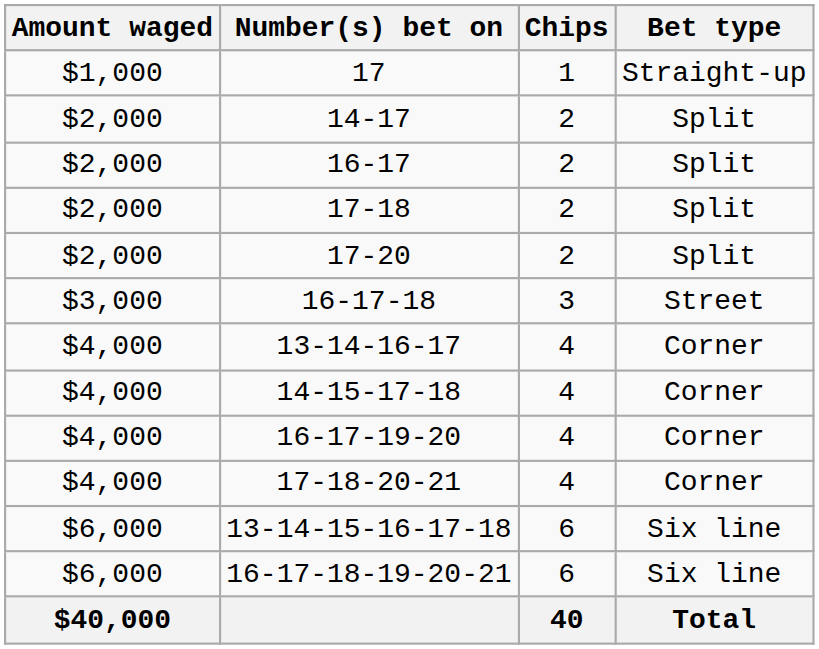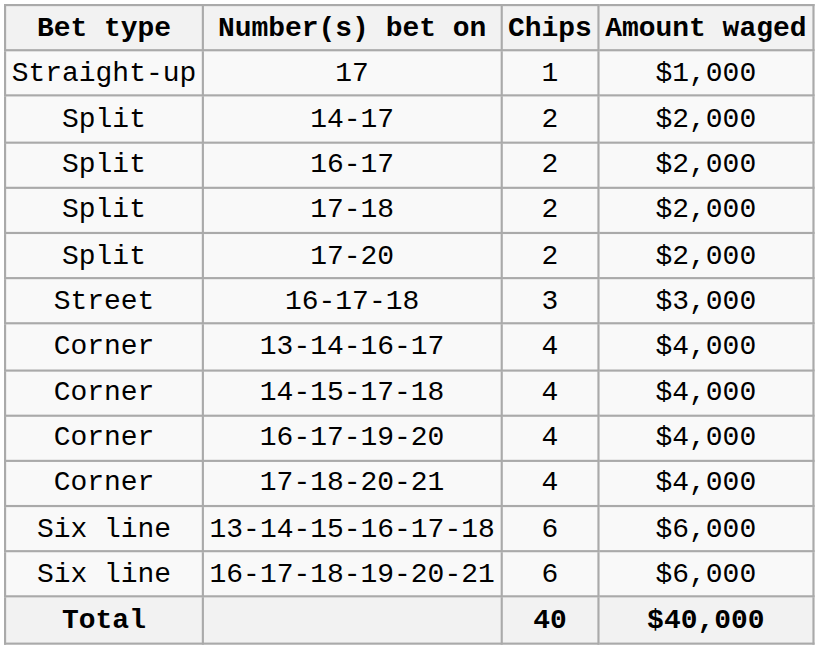 <table class="wikitable" style="text-align:center;">
 <tr>
-<th>Amount waged</th>
+<th>Bet type</th>
 <th>Number(s) bet on</th>
 <th>Chips</th>
-<th>Bet type</th>
+<th>Amount waged</th>
 </tr>
 <tr>
-<td>$1,000</td>
+<td>Straight-up</td>
 <td>17</td>
 <td>1</td>
-<td>Straight-up</td>
+<td>$1,000</td>
 </tr>
 <tr>
-<td>$2,000</td>
+<td>Split</td>
 <td>14-17</td>
 <td>2</td>
-<td>Split</td>
+<td>$2,000</td>
 </tr>
 <tr>
-<td>$2,000</td>
+<td>Split</td>
 <td>16-17</td>
 <td>2</td>
-<td>Split</td>
+<td>$2,000</td>
 </tr>
 <tr>
-<td>$2,000</td>
+<td>Split</td>
 <td>17-18</td>
 <td>2</td>
-<td>Split</td>
+<td>$2,000</td>
 </tr>
 <tr>
-<td>$2,000</td>
+<td>Split</td>
 <td>17-20</td>
 <td>2</td>
-<td>Split</td>
+<td>$2,000</td>
 </tr>
 <tr>
-<td>$3,000</td>
+<td>Street</td>
 <td>16-17-18</td>
 <td>3</td>
-<td>Street</td>
+<td>$3,000</td>
 </tr>
 <tr>
-<td>$4,000</td>
+<td>Corner</td>
 <td>13-14-16-17</td>
 <td>4</td>
-<td>Corner</td>
+<td>$4,000</td>
 </tr>
 <tr>
-<td>$4,000</td>
+<td>Corner</td>
 <td>14-15-17-18</td>
 <td>4</td>
-<td>Corner</td>
+<td>$4,000</td>
 </tr>
 <tr>
-<td>$4,000</td>
+<td>Corner</td>
 <td>16-17-19-20</td>
 <td>4</td>
-<td>Corner</td>
+<td>$4,000</td>
 </tr>
 <tr>
-<td>$4,000</td>
+<td>Corner</td>
 <td>17-18-20-21</td>
 <td>4</td>
-<td>Corner</td>
+<td>$4,000</td>
 </tr>
 <tr>
-<td>$6,000</td>
+<td>Six line</td>
 <td>13-14-15-16-17-18</td>
 <td>6</td>
-<td>Six line</td>
+<td>$6,000</td>
 </tr>
 <tr>
-<td>$6,000</td>
+<td>Six line</td>
 <td>16-17-18-19-20-21</td>
 <td>6</td>
-<td>Six line</td>
+<td>$6,000</td>
 </tr>
 <tr>
-<th>$40,000</th>
+<th>Total</th>
 <th></th>
 <th>40</th>
-<th>Total</th>
+<th>$40,000</th>
 </tr>
 </table>
